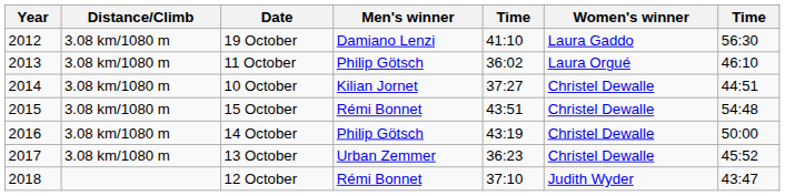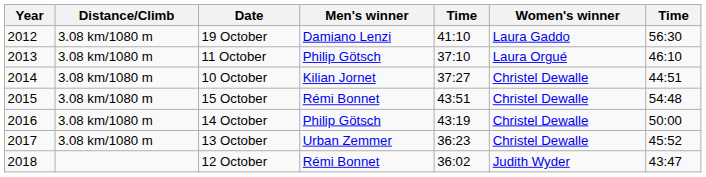 <table class="wikitable" width=60% style="font-size:90%; text-align:left;">
 <tr>
 <th>Year</th>
 <th>Distance/Climb</th>
 <th>Date</th>
 <th>Men's winner</th>
 <th>Time</th>
 <th>Women's winner</th>
 <th>Time</th>
 </tr>
 <tr>
 <td>2012</td>
 <td>3.08 km/1080 m</td>
 <td>19 October</td>
 <td> <a href='#'>Damiano Lenzi</a></td>
 <td>41:10</td>
 <td> <a href='#'>Laura Gaddo</a></td>
 <td>56:30</td>
 </tr>
 <tr>
 <td>2013</td>
 <td>3.08 km/1080 m</td>
 <td>11 October</td>
 <td> <a href='#'>Philip Götsch</a></td>
-<td>36:02</td>
+<td>37:10</td>
 <td> <a href='#'>Laura Orgué</a></td>
 <td>46:10</td>
 </tr>
 <tr>
 <td>2014</td>
 <td>3.08 km/1080 m</td>
 <td>10 October</td>
 <td> <a href='#'>Kilian Jornet </a></td>
 <td>37:27</td>
 <td> <a href='#'>Christel Dewalle</a></td>
 <td>44:51</td>
 </tr>
 <tr>
 <td>2015</td>
 <td>3.08 km/1080 m</td>
 <td>15 October</td>
 <td> <a href='#'>Rémi Bonnet</a></td>
 <td>43:51</td>
 <td> <a href='#'>Christel Dewalle</a></td>
 <td>54:48</td>
 </tr>
 <tr>
 <td>2016</td>
 <td>3.08 km/1080 m</td>
 <td>14 October</td>
 <td> <a href='#'>Philip Götsch</a></td>
 <td>43:19</td>
 <td> <a href='#'>Christel Dewalle</a></td>
 <td>50:00</td>
 </tr>
 <tr>
 <td>2017</td>
 <td>3.08 km/1080 m</td>
 <td>13 October</td>
 <td> <a href='#'>Urban Zemmer</a></td>
 <td>36:23</td>
 <td> <a href='#'>Christel Dewalle</a></td>
 <td>45:52</td>
 </tr>
 <tr>
 <td>2018</td>
 <td></td>
 <td>12 October</td>
 <td> <a href='#'>Rémi Bonnet</a></td>
-<td>37:10</td>
+<td>36:02</td>
 <td> <a href='#'>Judith Wyder</a></td>
 <td>43:47</td>
 </tr>
 </table>
